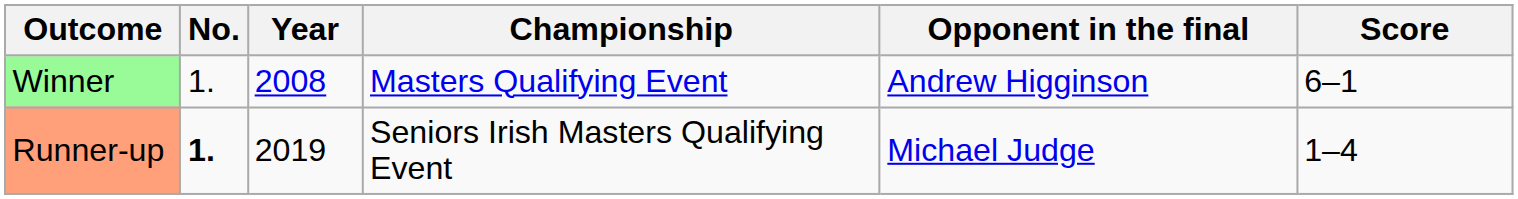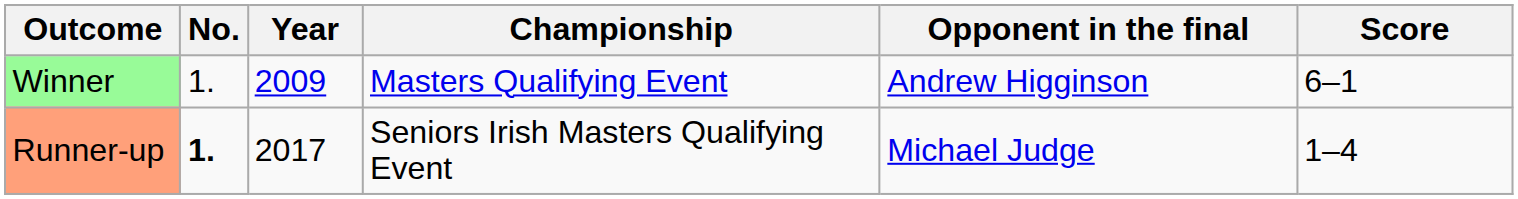 <table class="sortable wikitable">
 <tr>
 <th width="80">Outcome</th>
 <th width="20">No.</th>
 <th width="50">Year</th>
 <th width="250">Championship</th>
 <th width="200">Opponent in the final</th>
 <th width="100">Score</th>
 </tr>
 <tr>
 <td style="background:#98FB98">Winner</td>
 <td>1.</td>
-<td><a href='#'>2008</a></td>
+<td><a href='#'>2009</a></td>
 <td><a href='#'>Masters Qualifying Event</a></td>
 <td> <a href='#'>Andrew Higginson</a></td>
 <td>6–1</td>
 </tr>
 <tr>
 <td style="background:#ffa07a">Runner-up</td>
 <td><strong>1.</strong></td>
-<td>2019</td>
+<td>2017</td>
 <td>Seniors Irish Masters Qualifying Event</td>
 <td> <a href='#'>Michael Judge</a></td>
 <td>1–4</td>
 </tr>
 </table>
